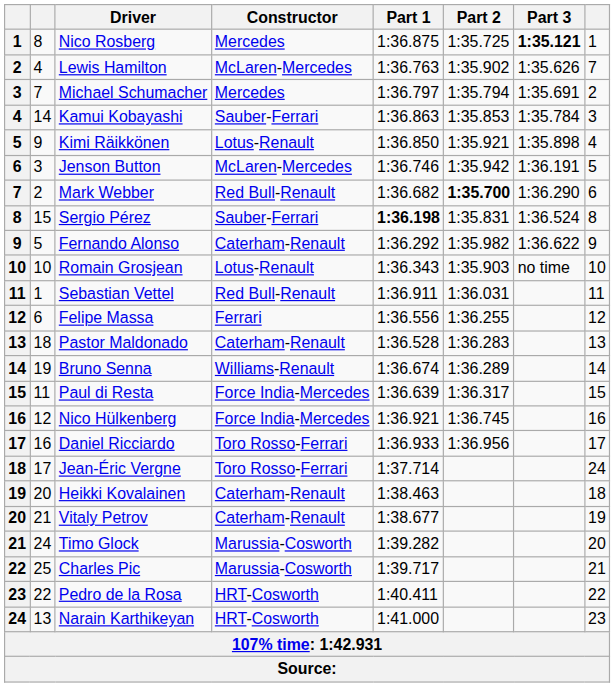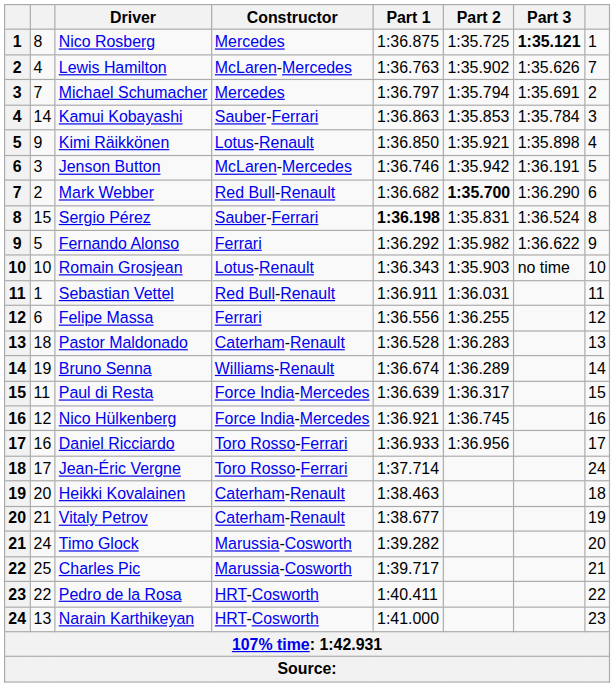 <table class="wikitable sortable" style="font-size:85%">
 <tr>
 <th></th>
 <th></th>
 <th>Driver</th>
 <th>Constructor</th>
 <th>Part 1</th>
 <th>Part 2</th>
 <th>Part 3</th>
 <th></th>
 </tr>
 <tr>
 <th>1</th>
 <td>8</td>
 <td> <a href='#'>Nico Rosberg</a></td>
 <td><a href='#'>Mercedes</a></td>
 <td>1:36.875</td>
 <td>1:35.725</td>
 <td><strong>1:35.121</strong></td>
 <td>1</td>
 </tr>
 <tr>
 <th>2</th>
 <td>4</td>
 <td> <a href='#'>Lewis Hamilton</a></td>
 <td><a href='#'>McLaren</a>-<a href='#'>Mercedes</a></td>
 <td>1:36.763</td>
 <td>1:35.902</td>
 <td>1:35.626</td>
 <td>7</td>
 </tr>
 <tr>
 <th>3</th>
 <td>7</td>
 <td> <a href='#'>Michael Schumacher</a></td>
 <td><a href='#'>Mercedes</a></td>
 <td>1:36.797</td>
 <td>1:35.794</td>
 <td>1:35.691</td>
 <td>2</td>
 </tr>
 <tr>
 <th>4</th>
 <td>14</td>
 <td> <a href='#'>Kamui Kobayashi</a></td>
 <td><a href='#'>Sauber</a>-<a href='#'>Ferrari</a></td>
 <td>1:36.863</td>
 <td>1:35.853</td>
 <td>1:35.784</td>
 <td>3</td>
 </tr>
 <tr>
 <th>5</th>
 <td>9</td>
 <td> <a href='#'>Kimi Räikkönen</a></td>
 <td><a href='#'>Lotus</a>-<a href='#'>Renault</a></td>
 <td>1:36.850</td>
 <td>1:35.921</td>
 <td>1:35.898</td>
 <td>4</td>
 </tr>
 <tr>
 <th>6</th>
 <td>3</td>
 <td> <a href='#'>Jenson Button</a></td>
 <td><a href='#'>McLaren</a>-<a href='#'>Mercedes</a></td>
 <td>1:36.746</td>
 <td>1:35.942</td>
 <td>1:36.191</td>
 <td>5</td>
 </tr>
 <tr>
 <th>7</th>
 <td>2</td>
 <td> <a href='#'>Mark Webber</a></td>
 <td><a href='#'>Red Bull</a>-<a href='#'>Renault</a></td>
 <td>1:36.682</td>
 <td><strong>1:35.700</strong></td>
 <td>1:36.290</td>
 <td>6</td>
 </tr>
 <tr>
 <th>8</th>
 <td>15</td>
 <td> <a href='#'>Sergio Pérez</a></td>
 <td><a href='#'>Sauber</a>-<a href='#'>Ferrari</a></td>
 <td><strong>1:36.198</strong></td>
 <td>1:35.831</td>
 <td>1:36.524</td>
 <td>8</td>
 </tr>
 <tr>
 <th>9</th>
 <td>5</td>
 <td> <a href='#'>Fernando Alonso</a></td>
-<td><a href='#'>Caterham</a>-<a href='#'>Renault</a></td>
+<td><a href='#'>Ferrari</a></td>
 <td>1:36.292</td>
 <td>1:35.982</td>
 <td>1:36.622</td>
 <td>9</td>
 </tr>
 <tr>
 <th>10</th>
 <td>10</td>
 <td> <a href='#'>Romain Grosjean</a></td>
 <td><a href='#'>Lotus</a>-<a href='#'>Renault</a></td>
 <td>1:36.343</td>
 <td>1:35.903</td>
 <td>no time</td>
 <td>10</td>
 </tr>
 <tr>
 <th>11</th>
 <td>1</td>
 <td> <a href='#'>Sebastian Vettel</a></td>
 <td><a href='#'>Red Bull</a>-<a href='#'>Renault</a></td>
 <td>1:36.911</td>
 <td>1:36.031</td>
 <td></td>
 <td>11</td>
 </tr>
 <tr>
 <th>12</th>
 <td>6</td>
 <td> <a href='#'>Felipe Massa</a></td>
 <td><a href='#'>Ferrari</a></td>
 <td>1:36.556</td>
 <td>1:36.255</td>
 <td></td>
 <td>12</td>
 </tr>
 <tr>
 <th>13</th>
 <td>18</td>
 <td> <a href='#'>Pastor Maldonado</a></td>
 <td><a href='#'>Caterham</a>-<a href='#'>Renault</a></td>
 <td>1:36.528</td>
 <td>1:36.283</td>
 <td></td>
 <td>13</td>
 </tr>
 <tr>
 <th>14</th>
 <td>19</td>
 <td> <a href='#'>Bruno Senna</a></td>
 <td><a href='#'>Williams</a>-<a href='#'>Renault</a></td>
 <td>1:36.674</td>
 <td>1:36.289</td>
 <td></td>
 <td>14</td>
 </tr>
 <tr>
 <th>15</th>
 <td>11</td>
 <td> <a href='#'>Paul di Resta</a></td>
 <td><a href='#'>Force India</a>-<a href='#'>Mercedes</a></td>
 <td>1:36.639</td>
 <td>1:36.317</td>
 <td></td>
 <td>15</td>
 </tr>
 <tr>
 <th>16</th>
 <td>12</td>
 <td> <a href='#'>Nico Hülkenberg</a></td>
 <td><a href='#'>Force India</a>-<a href='#'>Mercedes</a></td>
 <td>1:36.921</td>
 <td>1:36.745</td>
 <td></td>
 <td>16</td>
 </tr>
 <tr>
 <th>17</th>
 <td>16</td>
 <td> <a href='#'>Daniel Ricciardo</a></td>
 <td><a href='#'>Toro Rosso</a>-<a href='#'>Ferrari</a></td>
 <td>1:36.933</td>
 <td>1:36.956</td>
 <td></td>
 <td>17</td>
 </tr>
 <tr>
 <th>18</th>
 <td>17</td>
 <td> <a href='#'>Jean-Éric Vergne</a></td>
 <td><a href='#'>Toro Rosso</a>-<a href='#'>Ferrari</a></td>
 <td>1:37.714</td>
 <td></td>
 <td></td>
 <td>24</td>
 </tr>
 <tr>
 <th>19</th>
 <td>20</td>
 <td> <a href='#'>Heikki Kovalainen</a></td>
 <td><a href='#'>Caterham</a>-<a href='#'>Renault</a></td>
 <td>1:38.463</td>
 <td></td>
 <td></td>
 <td>18</td>
 </tr>
 <tr>
 <th>20</th>
 <td>21</td>
 <td> <a href='#'>Vitaly Petrov</a></td>
 <td><a href='#'>Caterham</a>-<a href='#'>Renault</a></td>
 <td>1:38.677</td>
 <td></td>
 <td></td>
 <td>19</td>
 </tr>
 <tr>
 <th>21</th>
 <td>24</td>
 <td> <a href='#'>Timo Glock</a></td>
 <td><a href='#'>Marussia</a>-<a href='#'>Cosworth</a></td>
 <td>1:39.282</td>
 <td></td>
 <td></td>
 <td>20</td>
 </tr>
 <tr>
 <th>22</th>
 <td>25</td>
 <td> <a href='#'>Charles Pic</a></td>
 <td><a href='#'>Marussia</a>-<a href='#'>Cosworth</a></td>
 <td>1:39.717</td>
 <td></td>
 <td></td>
 <td>21</td>
 </tr>
 <tr>
 <th>23</th>
 <td>22</td>
 <td> <a href='#'>Pedro de la Rosa</a></td>
 <td><a href='#'>HRT</a>-<a href='#'>Cosworth</a></td>
 <td>1:40.411</td>
 <td></td>
 <td></td>
 <td>22</td>
 </tr>
 <tr>
 <th>24</th>
 <td>13</td>
 <td> <a href='#'>Narain Karthikeyan</a></td>
 <td><a href='#'>HRT</a>-<a href='#'>Cosworth</a></td>
 <td>1:41.000</td>
 <td></td>
 <td></td>
 <td>23</td>
 </tr>
 <tr>
 <th colspan=8><a href='#'>107% time</a>: 1:42.931</th>
 </tr>
 <tr>
 <th colspan=8>Source:</th>
 </tr>
 </table>
